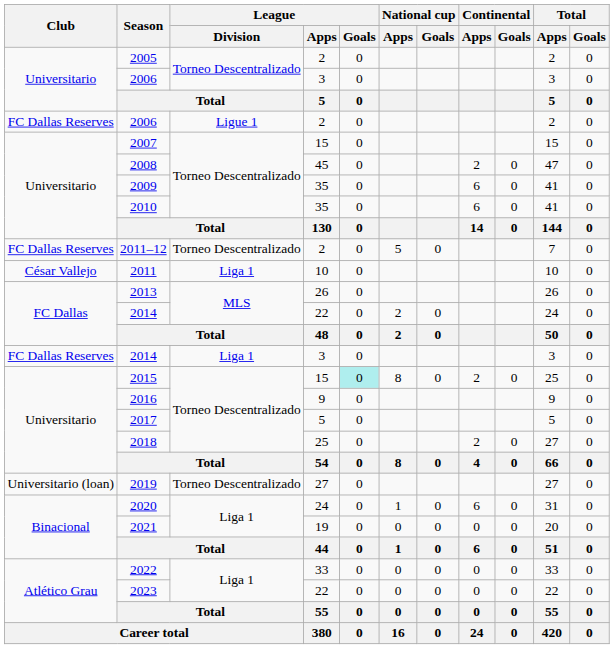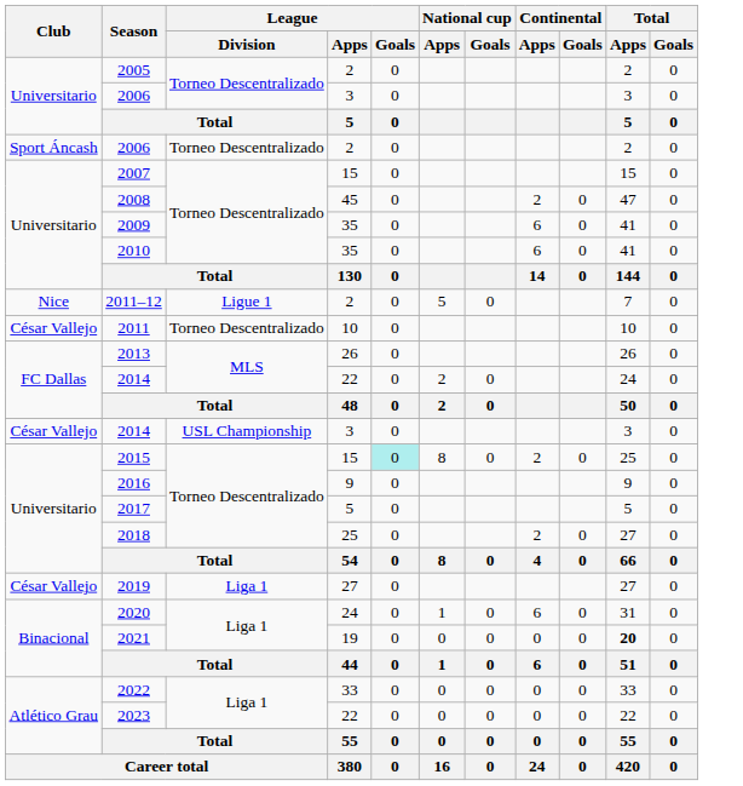 <table class="wikitable" style="text-align:center">
 <tr>
 <th rowspan="2">Club</th>
 <th rowspan="2">Season</th>
 <th colspan="3">League</th>
 <th colspan="2">National cup</th>
 <th colspan="2">Continental</th>
 <th colspan="2">Total</th>
 </tr>
 <tr>
 <th>Division</th>
 <th>Apps</th>
 <th>Goals</th>
 <th>Apps</th>
 <th>Goals</th>
 <th>Apps</th>
 <th>Goals</th>
 <th>Apps</th>
 <th>Goals</th>
 </tr>
 <tr>
 <td rowspan="3"><a href='#'>Universitario</a></td>
 <td><a href='#'>2005</a></td>
 <td rowspan="2"><a href='#'>Torneo Descentralizado</a></td>
 <td>2</td>
 <td>0</td>
 <td></td>
 <td></td>
 <td></td>
 <td></td>
 <td>2</td>
 <td>0</td>
 </tr>
 <tr>
 <td><a href='#'>2006</a></td>
 <td>3</td>
 <td>0</td>
 <td></td>
 <td></td>
 <td></td>
 <td></td>
 <td>3</td>
 <td>0</td>
 </tr>
 <tr>
 <th colspan="2">Total</th>
 <th>5</th>
 <th>0</th>
 <th></th>
 <th></th>
 <th></th>
 <th></th>
 <th>5</th>
 <th>0</th>
 </tr>
 <tr>
-<td><a href='#'>FC Dallas Reserves</a></td>
+<td><a href='#'>Sport Áncash</a></td>
 <td><a href='#'>2006</a></td>
-<td><a href='#'>Ligue 1</a></td>
+<td>Torneo Descentralizado</td>
 <td>2</td>
 <td>0</td>
 <td></td>
 <td></td>
 <td></td>
 <td></td>
 <td>2</td>
 <td>0</td>
 </tr>
 <tr>
 <td rowspan="5">Universitario</td>
 <td><a href='#'>2007</a></td>
 <td rowspan="4">Torneo Descentralizado</td>
 <td>15</td>
 <td>0</td>
 <td></td>
 <td></td>
 <td></td>
 <td></td>
 <td>15</td>
 <td>0</td>
 </tr>
 <tr>
 <td><a href='#'>2008</a></td>
 <td>45</td>
 <td>0</td>
 <td></td>
 <td></td>
 <td>2</td>
 <td>0</td>
 <td>47</td>
 <td>0</td>
 </tr>
 <tr>
 <td><a href='#'>2009</a></td>
 <td>35</td>
 <td>0</td>
 <td></td>
 <td></td>
 <td>6</td>
 <td>0</td>
 <td>41</td>
 <td>0</td>
 </tr>
 <tr>
 <td><a href='#'>2010</a></td>
 <td>35</td>
 <td>0</td>
 <td></td>
 <td></td>
 <td>6</td>
 <td>0</td>
 <td>41</td>
 <td>0</td>
 </tr>
 <tr>
 <th colspan="2">Total</th>
 <th>130</th>
 <th>0</th>
 <th></th>
 <th></th>
 <th>14</th>
 <th>0</th>
 <th>144</th>
 <th>0</th>
 </tr>
 <tr>
-<td><a href='#'>FC Dallas Reserves</a></td>
+<td><a href='#'>Nice</a></td>
 <td><a href='#'>2011–12</a></td>
-<td>Torneo Descentralizado</td>
+<td><a href='#'>Ligue 1</a></td>
 <td>2</td>
 <td>0</td>
 <td>5</td>
 <td>0</td>
 <td></td>
 <td></td>
 <td>7</td>
 <td>0</td>
 </tr>
 <tr>
 <td><a href='#'>César Vallejo</a></td>
 <td><a href='#'>2011</a></td>
-<td><a href='#'>Liga 1</a></td>
+<td>Torneo Descentralizado</td>
 <td>10</td>
 <td>0</td>
 <td></td>
 <td></td>
 <td></td>
 <td></td>
 <td>10</td>
 <td>0</td>
 </tr>
 <tr>
 <td rowspan="3"><a href='#'>FC Dallas</a></td>
 <td><a href='#'>2013</a></td>
 <td rowspan="2"><a href='#'>MLS</a></td>
 <td>26</td>
 <td>0</td>
 <td></td>
 <td></td>
 <td></td>
 <td></td>
 <td>26</td>
 <td>0</td>
 </tr>
 <tr>
 <td><a href='#'>2014</a></td>
 <td>22</td>
 <td>0</td>
 <td>2</td>
 <td>0</td>
 <td></td>
 <td></td>
 <td>24</td>
 <td>0</td>
 </tr>
 <tr>
 <th colspan="2">Total</th>
 <th>48</th>
 <th>0</th>
 <th>2</th>
 <th>0</th>
 <th></th>
 <th></th>
 <th>50</th>
 <th>0</th>
 </tr>
 <tr>
-<td><a href='#'>FC Dallas Reserves</a></td>
+<td><a href='#'>César Vallejo</a></td>
 <td><a href='#'>2014</a></td>
-<td><a href='#'>Liga 1</a></td>
+<td><a href='#'>USL Championship</a></td>
 <td>3</td>
 <td>0</td>
 <td></td>
 <td></td>
 <td></td>
 <td></td>
 <td>3</td>
 <td>0</td>
 </tr>
 <tr>
 <td rowspan="5">Universitario</td>
 <td><a href='#'>2015</a></td>
 <td rowspan="4">Torneo Descentralizado</td>
 <td>15</td>
 <td style="background: paleturquoise;">0</td>
 <td>8</td>
 <td>0</td>
 <td>2</td>
 <td>0</td>
 <td>25</td>
 <td>0</td>
 </tr>
 <tr>
 <td><a href='#'>2016</a></td>
 <td>9</td>
 <td>0</td>
 <td></td>
 <td></td>
 <td></td>
 <td></td>
 <td>9</td>
 <td>0</td>
 </tr>
 <tr>
 <td><a href='#'>2017</a></td>
 <td>5</td>
 <td>0</td>
 <td></td>
 <td></td>
 <td></td>
 <td></td>
 <td>5</td>
 <td>0</td>
 </tr>
 <tr>
 <td><a href='#'>2018</a></td>
 <td>25</td>
 <td>0</td>
 <td></td>
 <td></td>
 <td>2</td>
 <td>0</td>
 <td>27</td>
 <td>0</td>
 </tr>
 <tr>
 <th colspan="2">Total</th>
 <th>54</th>
 <th>0</th>
 <th>8</th>
 <th>0</th>
 <th>4</th>
 <th>0</th>
 <th>66</th>
 <th>0</th>
 </tr>
 <tr>
-<td>Universitario (loan)</td>
+<td><a href='#'>César Vallejo</a></td>
 <td><a href='#'>2019</a></td>
-<td>Torneo Descentralizado</td>
+<td><a href='#'>Liga 1</a></td>
 <td>27</td>
 <td>0</td>
 <td></td>
 <td></td>
 <td></td>
 <td></td>
 <td>27</td>
 <td>0</td>
 </tr>
 <tr>
 <td rowspan="3"><a href='#'>Binacional</a></td>
 <td><a href='#'>2020</a></td>
 <td rowspan="2">Liga 1</td>
 <td>24</td>
 <td>0</td>
 <td>1</td>
 <td>0</td>
 <td>6</td>
 <td>0</td>
 <td>31</td>
 <td>0</td>
 </tr>
 <tr>
 <td><a href='#'>2021</a></td>
 <td>19</td>
 <td>0</td>
 <td>0</td>
 <td>0</td>
 <td>0</td>
 <td>0</td>
-<td>20</td>
+<td><strong>20</strong></td>
 <td>0</td>
 </tr>
 <tr>
 <th colspan="2">Total</th>
 <th>44</th>
 <th>0</th>
 <th>1</th>
 <th>0</th>
 <th>6</th>
 <th>0</th>
 <th>51</th>
 <th>0</th>
 </tr>
 <tr>
 <td rowspan="3"><a href='#'>Atlético Grau</a></td>
 <td><a href='#'>2022</a></td>
 <td rowspan="2">Liga 1</td>
 <td>33</td>
 <td>0</td>
 <td>0</td>
 <td>0</td>
 <td>0</td>
 <td>0</td>
 <td>33</td>
 <td>0</td>
 </tr>
 <tr>
 <td><a href='#'>2023</a></td>
 <td>22</td>
 <td>0</td>
 <td>0</td>
 <td>0</td>
 <td>0</td>
 <td>0</td>
 <td>22</td>
 <td>0</td>
 </tr>
 <tr>
 <th colspan="2">Total</th>
 <th>55</th>
 <th>0</th>
 <th>0</th>
 <th>0</th>
 <th>0</th>
 <th>0</th>
 <th>55</th>
 <th>0</th>
 </tr>
 <tr>
 <th colspan="3">Career total</th>
 <th>380</th>
 <th>0</th>
 <th>16</th>
 <th>0</th>
 <th>24</th>
 <th>0</th>
 <th>420</th>
 <th>0</th>
 </tr>
 </table>
